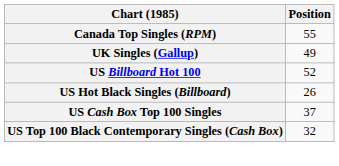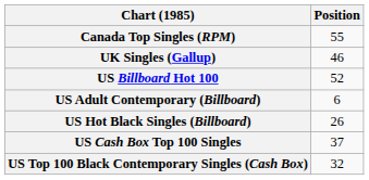 <table class="wikitable sortable plainrowheaders" style="text-align:center">
 <tr>
 <th scope="col">Chart (1985)</th>
 <th scope="col">Position</th>
 </tr>
 <tr>
 <th scope="row">Canada Top Singles (<em>RPM</em>)</th>
 <td>55</td>
 </tr>
 <tr>
 <th scope="row">UK Singles (<a href='#'>Gallup</a>)</th>
-<td>49</td>
+<td>46</td>
 </tr>
 <tr>
 <th scope="row">US <a href='#'><em>Billboard</em> Hot 100</a></th>
 <td>52</td>
+</tr>
+<tr>
+<th scope="row">US Adult Contemporary (<em>Billboard</em>)</th>
+<td>6</td>
 </tr>
 <tr>
 <th scope="row">US Hot Black Singles (<em>Billboard</em>)</th>
 <td>26</td>
 </tr>
 <tr>
 <th scope="row">US <em>Cash Box</em> Top 100 Singles</th>
 <td>37</td>
 </tr>
 <tr>
 <th scope="row">US Top 100 Black Contemporary Singles (<em>Cash Box</em>)</th>
 <td>32</td>
 </tr>
 </table>
